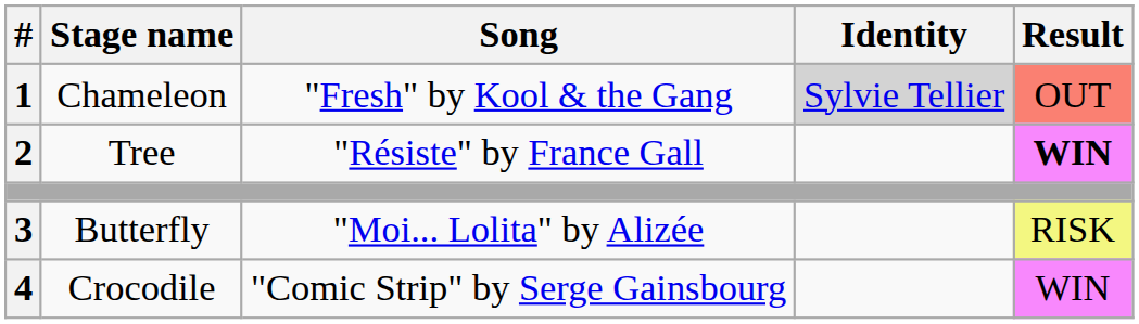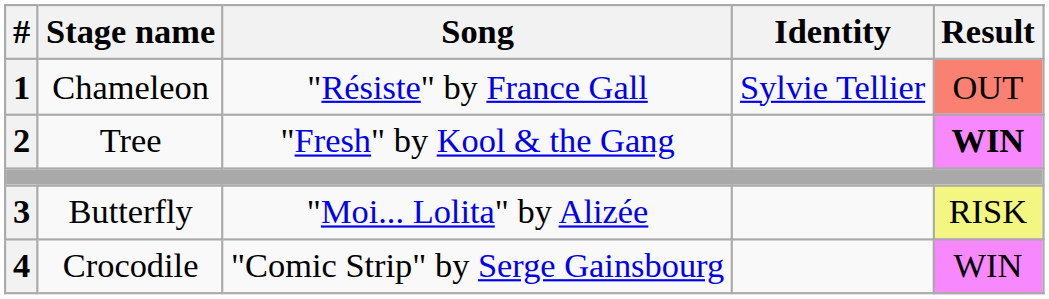 <table class="wikitable plainrowheaders" style="text-align: center;">
 <tr>
 <th>#</th>
 <th>Stage name</th>
 <th>Song</th>
 <th>Identity</th>
 <th>Result</th>
 </tr>
 <tr>
 <th>1</th>
 <td>Chameleon</td>
-<td>"<a href='#'>Fresh</a>" by <a href='#'>Kool & the Gang</a></td>
-<td style="background: lightgrey;"><a href='#'>Sylvie Tellier</a></td>
+<td>"<a href='#'>Résiste</a>" by <a href='#'>France Gall</a></td>
+<td><a href='#'>Sylvie Tellier</a></td>
 <td bgcolor=salmon>OUT</td>
 </tr>
 <tr>
 <th>2</th>
 <td>Tree</td>
-<td>"<a href='#'>Résiste</a>" by <a href='#'>France Gall</a></td>
+<td>"<a href='#'>Fresh</a>" by <a href='#'>Kool & the Gang</a></td>
 <td></td>
 <td bgcolor=#F888FD><strong>WIN</strong></td>
 </tr>
 <tr>
 <td colspan="5" style="background:darkgray"></td>
 </tr>
 <tr>
 <th>3</th>
 <td>Butterfly</td>
 <td>"<a href='#'>Moi... Lolita</a>" by <a href='#'>Alizée</a></td>
 <td></td>
 <td bgcolor="#F3F781">RISK</td>
 </tr>
 <tr>
 <th>4</th>
 <td>Crocodile</td>
 <td>"Comic Strip" by <a href='#'>Serge Gainsbourg</a></td>
 <td></td>
 <td bgcolor=#F888FD>WIN</td>
 </tr>
 </table>
